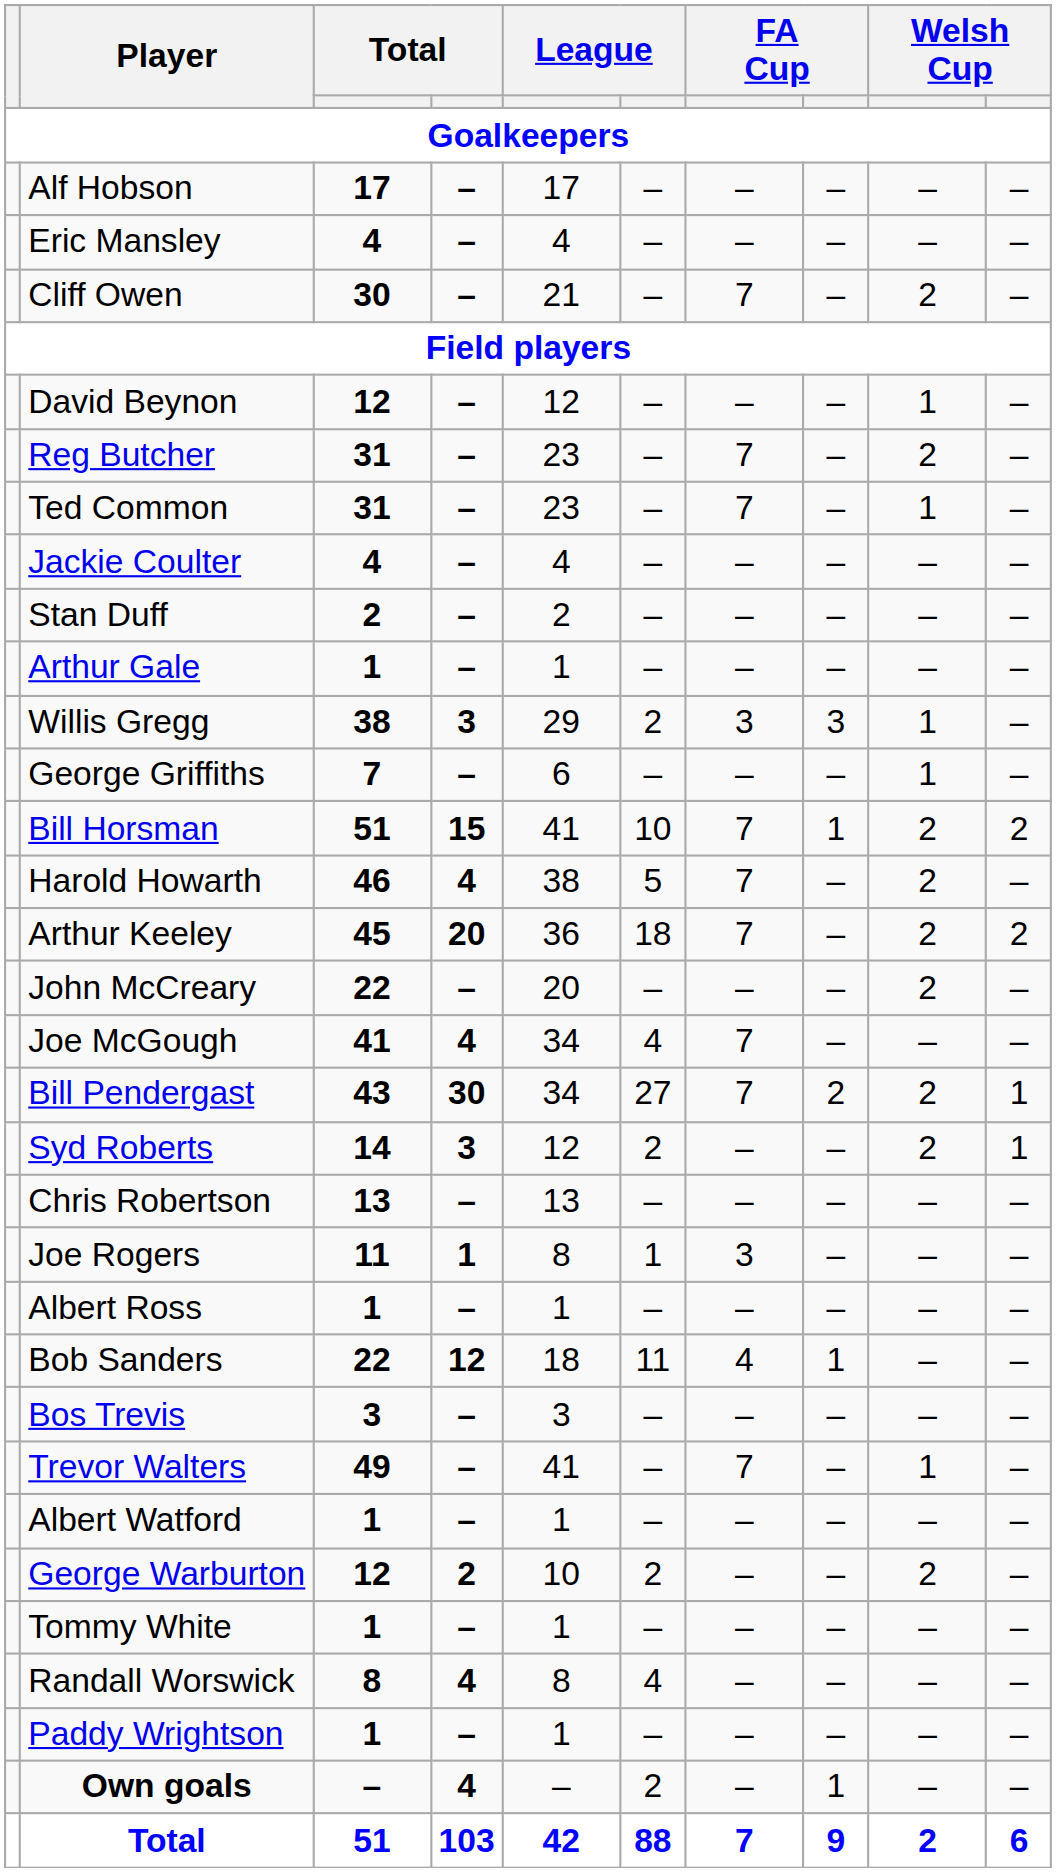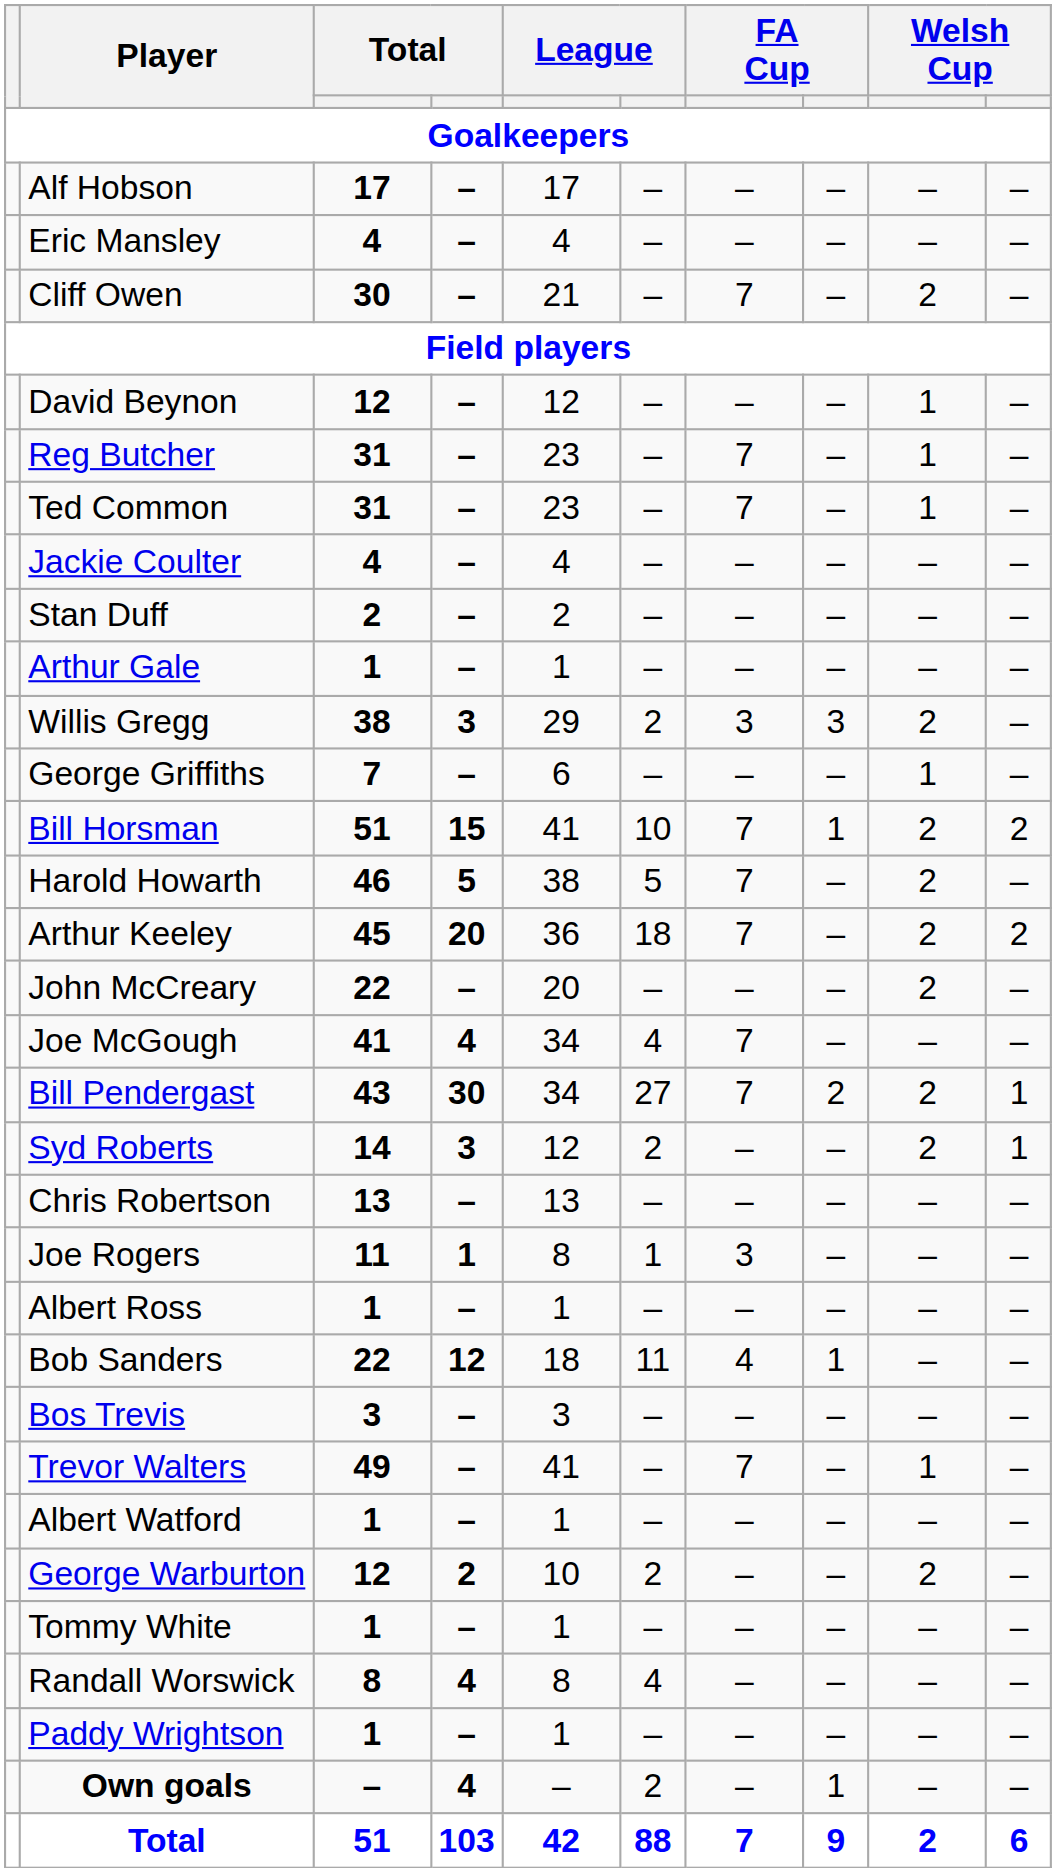 <table class="wikitable"  style="text-align:center;">
 <tr>
 <th rowspan="2" style="font-size:80%;"></th>
 <th rowspan="2">Player</th>
 <th colspan="2">Total</th>
 <th colspan="2"><a href='#'>League</a></th>
 <th colspan="2"><a href='#'>FA<br>Cup</a></th>
 <th colspan="2"><a href='#'>Welsh<br>Cup</a></th>
 </tr>
 <tr>
 <th style="width: 50px; font-size:80%;"></th>
 <th style="width: 25px; font-size:80%;"></th>
 <th style="width: 50px; font-size:80%;"></th>
 <th style="width: 25px; font-size:80%;"></th>
 <th style="width: 50px; font-size:80%;"></th>
 <th style="width: 25px; font-size:80%;"></th>
 <th style="width: 50px; font-size:80%;"></th>
 <th style="width: 25px; font-size:80%;"></th>
 </tr>
 <tr>
 <td colspan="10" style="background:white; color:blue; text-align:center;"><strong>Goalkeepers</strong></td>
 </tr>
 <tr>
 <td></td>
 <td style="text-align:left;">Alf Hobson</td>
 <td><strong>17</strong></td>
 <td><strong>–</strong></td>
 <td>17</td>
 <td>–</td>
 <td>–</td>
 <td>–</td>
 <td>–</td>
 <td>–</td>
 </tr>
 <tr>
 <td></td>
 <td style="text-align:left;">Eric Mansley</td>
 <td><strong>4</strong></td>
 <td><strong>–</strong></td>
 <td>4</td>
 <td>–</td>
 <td>–</td>
 <td>–</td>
 <td>–</td>
 <td>–</td>
 </tr>
 <tr>
 <td></td>
 <td style="text-align:left;">Cliff Owen</td>
 <td><strong>30</strong></td>
 <td><strong>–</strong></td>
 <td>21</td>
 <td>–</td>
 <td>7</td>
 <td>–</td>
 <td>2</td>
 <td>–</td>
 </tr>
 <tr>
 <td colspan="10" style="background:white; color:blue; text-align:center;"><strong>Field players</strong></td>
 </tr>
 <tr>
 <td></td>
 <td style="text-align:left;">David Beynon</td>
 <td><strong>12</strong></td>
 <td><strong>–</strong></td>
 <td>12</td>
 <td>–</td>
 <td>–</td>
 <td>–</td>
 <td>1</td>
 <td>–</td>
 </tr>
 <tr>
 <td></td>
 <td style="text-align:left;"><a href='#'>Reg Butcher</a></td>
 <td><strong>31</strong></td>
 <td><strong>–</strong></td>
 <td>23</td>
 <td>–</td>
 <td>7</td>
 <td>–</td>
-<td>2</td>
+<td>1</td>
 <td>–</td>
 </tr>
 <tr>
 <td></td>
 <td style="text-align:left;">Ted Common</td>
 <td><strong>31</strong></td>
 <td><strong>–</strong></td>
 <td>23</td>
 <td>–</td>
 <td>7</td>
 <td>–</td>
 <td>1</td>
 <td>–</td>
 </tr>
 <tr>
 <td></td>
 <td style="text-align:left;"><a href='#'>Jackie Coulter</a></td>
 <td><strong>4</strong></td>
 <td><strong>–</strong></td>
 <td>4</td>
 <td>–</td>
 <td>–</td>
 <td>–</td>
 <td>–</td>
 <td>–</td>
 </tr>
 <tr>
 <td></td>
 <td style="text-align:left;">Stan Duff</td>
 <td><strong>2</strong></td>
 <td><strong>–</strong></td>
 <td>2</td>
 <td>–</td>
 <td>–</td>
 <td>–</td>
 <td>–</td>
 <td>–</td>
 </tr>
 <tr>
 <td></td>
 <td style="text-align:left;"><a href='#'>Arthur Gale</a></td>
 <td><strong>1</strong></td>
 <td><strong>–</strong></td>
 <td>1</td>
 <td>–</td>
 <td>–</td>
 <td>–</td>
 <td>–</td>
 <td>–</td>
 </tr>
 <tr>
 <td></td>
 <td style="text-align:left;">Willis Gregg</td>
 <td><strong>38</strong></td>
 <td><strong>3</strong></td>
 <td>29</td>
 <td>2</td>
 <td>3</td>
 <td>3</td>
-<td>1</td>
+<td>2</td>
 <td>–</td>
 </tr>
 <tr>
 <td></td>
 <td style="text-align:left;">George Griffiths</td>
 <td><strong>7</strong></td>
 <td><strong>–</strong></td>
 <td>6</td>
 <td>–</td>
 <td>–</td>
 <td>–</td>
 <td>1</td>
 <td>–</td>
 </tr>
 <tr>
 <td></td>
 <td style="text-align:left;"><a href='#'>Bill Horsman</a></td>
 <td><strong>51</strong></td>
 <td><strong>15</strong></td>
 <td>41</td>
 <td>10</td>
 <td>7</td>
 <td>1</td>
 <td>2</td>
 <td>2</td>
 </tr>
 <tr>
 <td></td>
 <td style="text-align:left;">Harold Howarth</td>
 <td><strong>46</strong></td>
-<td><strong>4</strong></td>
+<td><strong>5</strong></td>
 <td>38</td>
 <td>5</td>
 <td>7</td>
 <td>–</td>
 <td>2</td>
 <td>–</td>
 </tr>
 <tr>
 <td></td>
 <td style="text-align:left;">Arthur Keeley</td>
 <td><strong>45</strong></td>
 <td><strong>20</strong></td>
 <td>36</td>
 <td>18</td>
 <td>7</td>
 <td>–</td>
 <td>2</td>
 <td>2</td>
 </tr>
 <tr>
 <td></td>
 <td style="text-align:left;">John McCreary</td>
 <td><strong>22</strong></td>
 <td><strong>–</strong></td>
 <td>20</td>
 <td>–</td>
 <td>–</td>
 <td>–</td>
 <td>2</td>
 <td>–</td>
 </tr>
 <tr>
 <td></td>
 <td style="text-align:left;">Joe McGough</td>
 <td><strong>41</strong></td>
 <td><strong>4</strong></td>
 <td>34</td>
 <td>4</td>
 <td>7</td>
 <td>–</td>
 <td>–</td>
 <td>–</td>
 </tr>
 <tr>
 <td></td>
 <td style="text-align:left;"><a href='#'>Bill Pendergast</a></td>
 <td><strong>43</strong></td>
 <td><strong>30</strong></td>
 <td>34</td>
 <td>27</td>
 <td>7</td>
 <td>2</td>
 <td>2</td>
 <td>1</td>
 </tr>
 <tr>
 <td></td>
 <td style="text-align:left;"><a href='#'>Syd Roberts</a></td>
 <td><strong>14</strong></td>
 <td><strong>3</strong></td>
 <td>12</td>
 <td>2</td>
 <td>–</td>
 <td>–</td>
 <td>2</td>
 <td>1</td>
 </tr>
 <tr>
 <td></td>
 <td style="text-align:left;">Chris Robertson</td>
 <td><strong>13</strong></td>
 <td><strong>–</strong></td>
 <td>13</td>
 <td>–</td>
 <td>–</td>
 <td>–</td>
 <td>–</td>
 <td>–</td>
 </tr>
 <tr>
 <td></td>
 <td style="text-align:left;">Joe Rogers</td>
 <td><strong>11</strong></td>
 <td><strong>1</strong></td>
 <td>8</td>
 <td>1</td>
 <td>3</td>
 <td>–</td>
 <td>–</td>
 <td>–</td>
 </tr>
 <tr>
 <td></td>
 <td style="text-align:left;">Albert Ross</td>
 <td><strong>1</strong></td>
 <td><strong>–</strong></td>
 <td>1</td>
 <td>–</td>
 <td>–</td>
 <td>–</td>
 <td>–</td>
 <td>–</td>
 </tr>
 <tr>
 <td></td>
 <td style="text-align:left;">Bob Sanders</td>
 <td><strong>22</strong></td>
 <td><strong>12</strong></td>
 <td>18</td>
 <td>11</td>
 <td>4</td>
 <td>1</td>
 <td>–</td>
 <td>–</td>
 </tr>
 <tr>
 <td></td>
 <td style="text-align:left;"><a href='#'>Bos Trevis</a></td>
 <td><strong>3</strong></td>
 <td><strong>–</strong></td>
 <td>3</td>
 <td>–</td>
 <td>–</td>
 <td>–</td>
 <td>–</td>
 <td>–</td>
 </tr>
 <tr>
 <td></td>
 <td style="text-align:left;"><a href='#'>Trevor Walters</a></td>
 <td><strong>49</strong></td>
 <td><strong>–</strong></td>
 <td>41</td>
 <td>–</td>
 <td>7</td>
 <td>–</td>
 <td>1</td>
 <td>–</td>
 </tr>
 <tr>
 <td></td>
 <td style="text-align:left;">Albert Watford</td>
 <td><strong>1</strong></td>
 <td><strong>–</strong></td>
 <td>1</td>
 <td>–</td>
 <td>–</td>
 <td>–</td>
 <td>–</td>
 <td>–</td>
 </tr>
 <tr>
 <td></td>
 <td style="text-align:left;"><a href='#'>George Warburton</a></td>
 <td><strong>12</strong></td>
 <td><strong>2</strong></td>
 <td>10</td>
 <td>2</td>
 <td>–</td>
 <td>–</td>
 <td>2</td>
 <td>–</td>
 </tr>
 <tr>
 <td></td>
 <td style="text-align:left;">Tommy White</td>
 <td><strong>1</strong></td>
 <td><strong>–</strong></td>
 <td>1</td>
 <td>–</td>
 <td>–</td>
 <td>–</td>
 <td>–</td>
 <td>–</td>
 </tr>
 <tr>
 <td></td>
 <td style="text-align:left;">Randall Worswick</td>
 <td><strong>8</strong></td>
 <td><strong>4</strong></td>
 <td>8</td>
 <td>4</td>
 <td>–</td>
 <td>–</td>
 <td>–</td>
 <td>–</td>
 </tr>
 <tr>
 <td></td>
 <td style="text-align:left;"><a href='#'>Paddy Wrightson</a></td>
 <td><strong>1</strong></td>
 <td><strong>–</strong></td>
 <td>1</td>
 <td>–</td>
 <td>–</td>
 <td>–</td>
 <td>–</td>
 <td>–</td>
 </tr>
 <tr>
 <td></td>
 <td><strong>Own goals</strong></td>
 <td><strong>–</strong></td>
 <td><strong>4</strong></td>
 <td>–</td>
 <td>2</td>
 <td>–</td>
 <td>1</td>
 <td>–</td>
 <td>–</td>
 </tr>
 <tr style="background:white; color:blue; text-align:center;">
 <td></td>
 <td><strong>Total</strong></td>
 <td><strong>51</strong></td>
 <td><strong>103</strong></td>
 <td><strong>42</strong></td>
 <td><strong>88</strong></td>
 <td><strong>7</strong></td>
 <td><strong>9</strong></td>
 <td><strong>2</strong></td>
 <td><strong>6</strong></td>
 </tr>
 </table>
